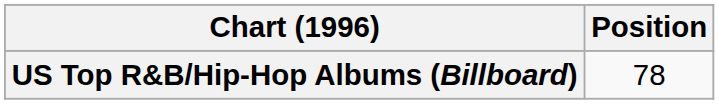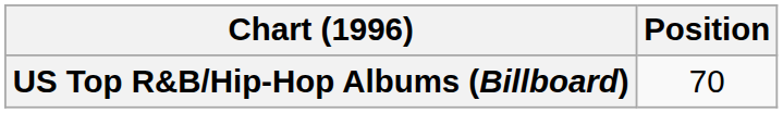 <table class="wikitable plainrowheaders" style="text-align:center">
 <tr>
 <th scope="col">Chart (1996)</th>
 <th scope="col">Position</th>
 </tr>
 <tr>
 <th scope="row">US Top R&B/Hip-Hop Albums (<em>Billboard</em>)</th>
-<td>78</td>
+<td>70</td>
 </tr>
 </table>
